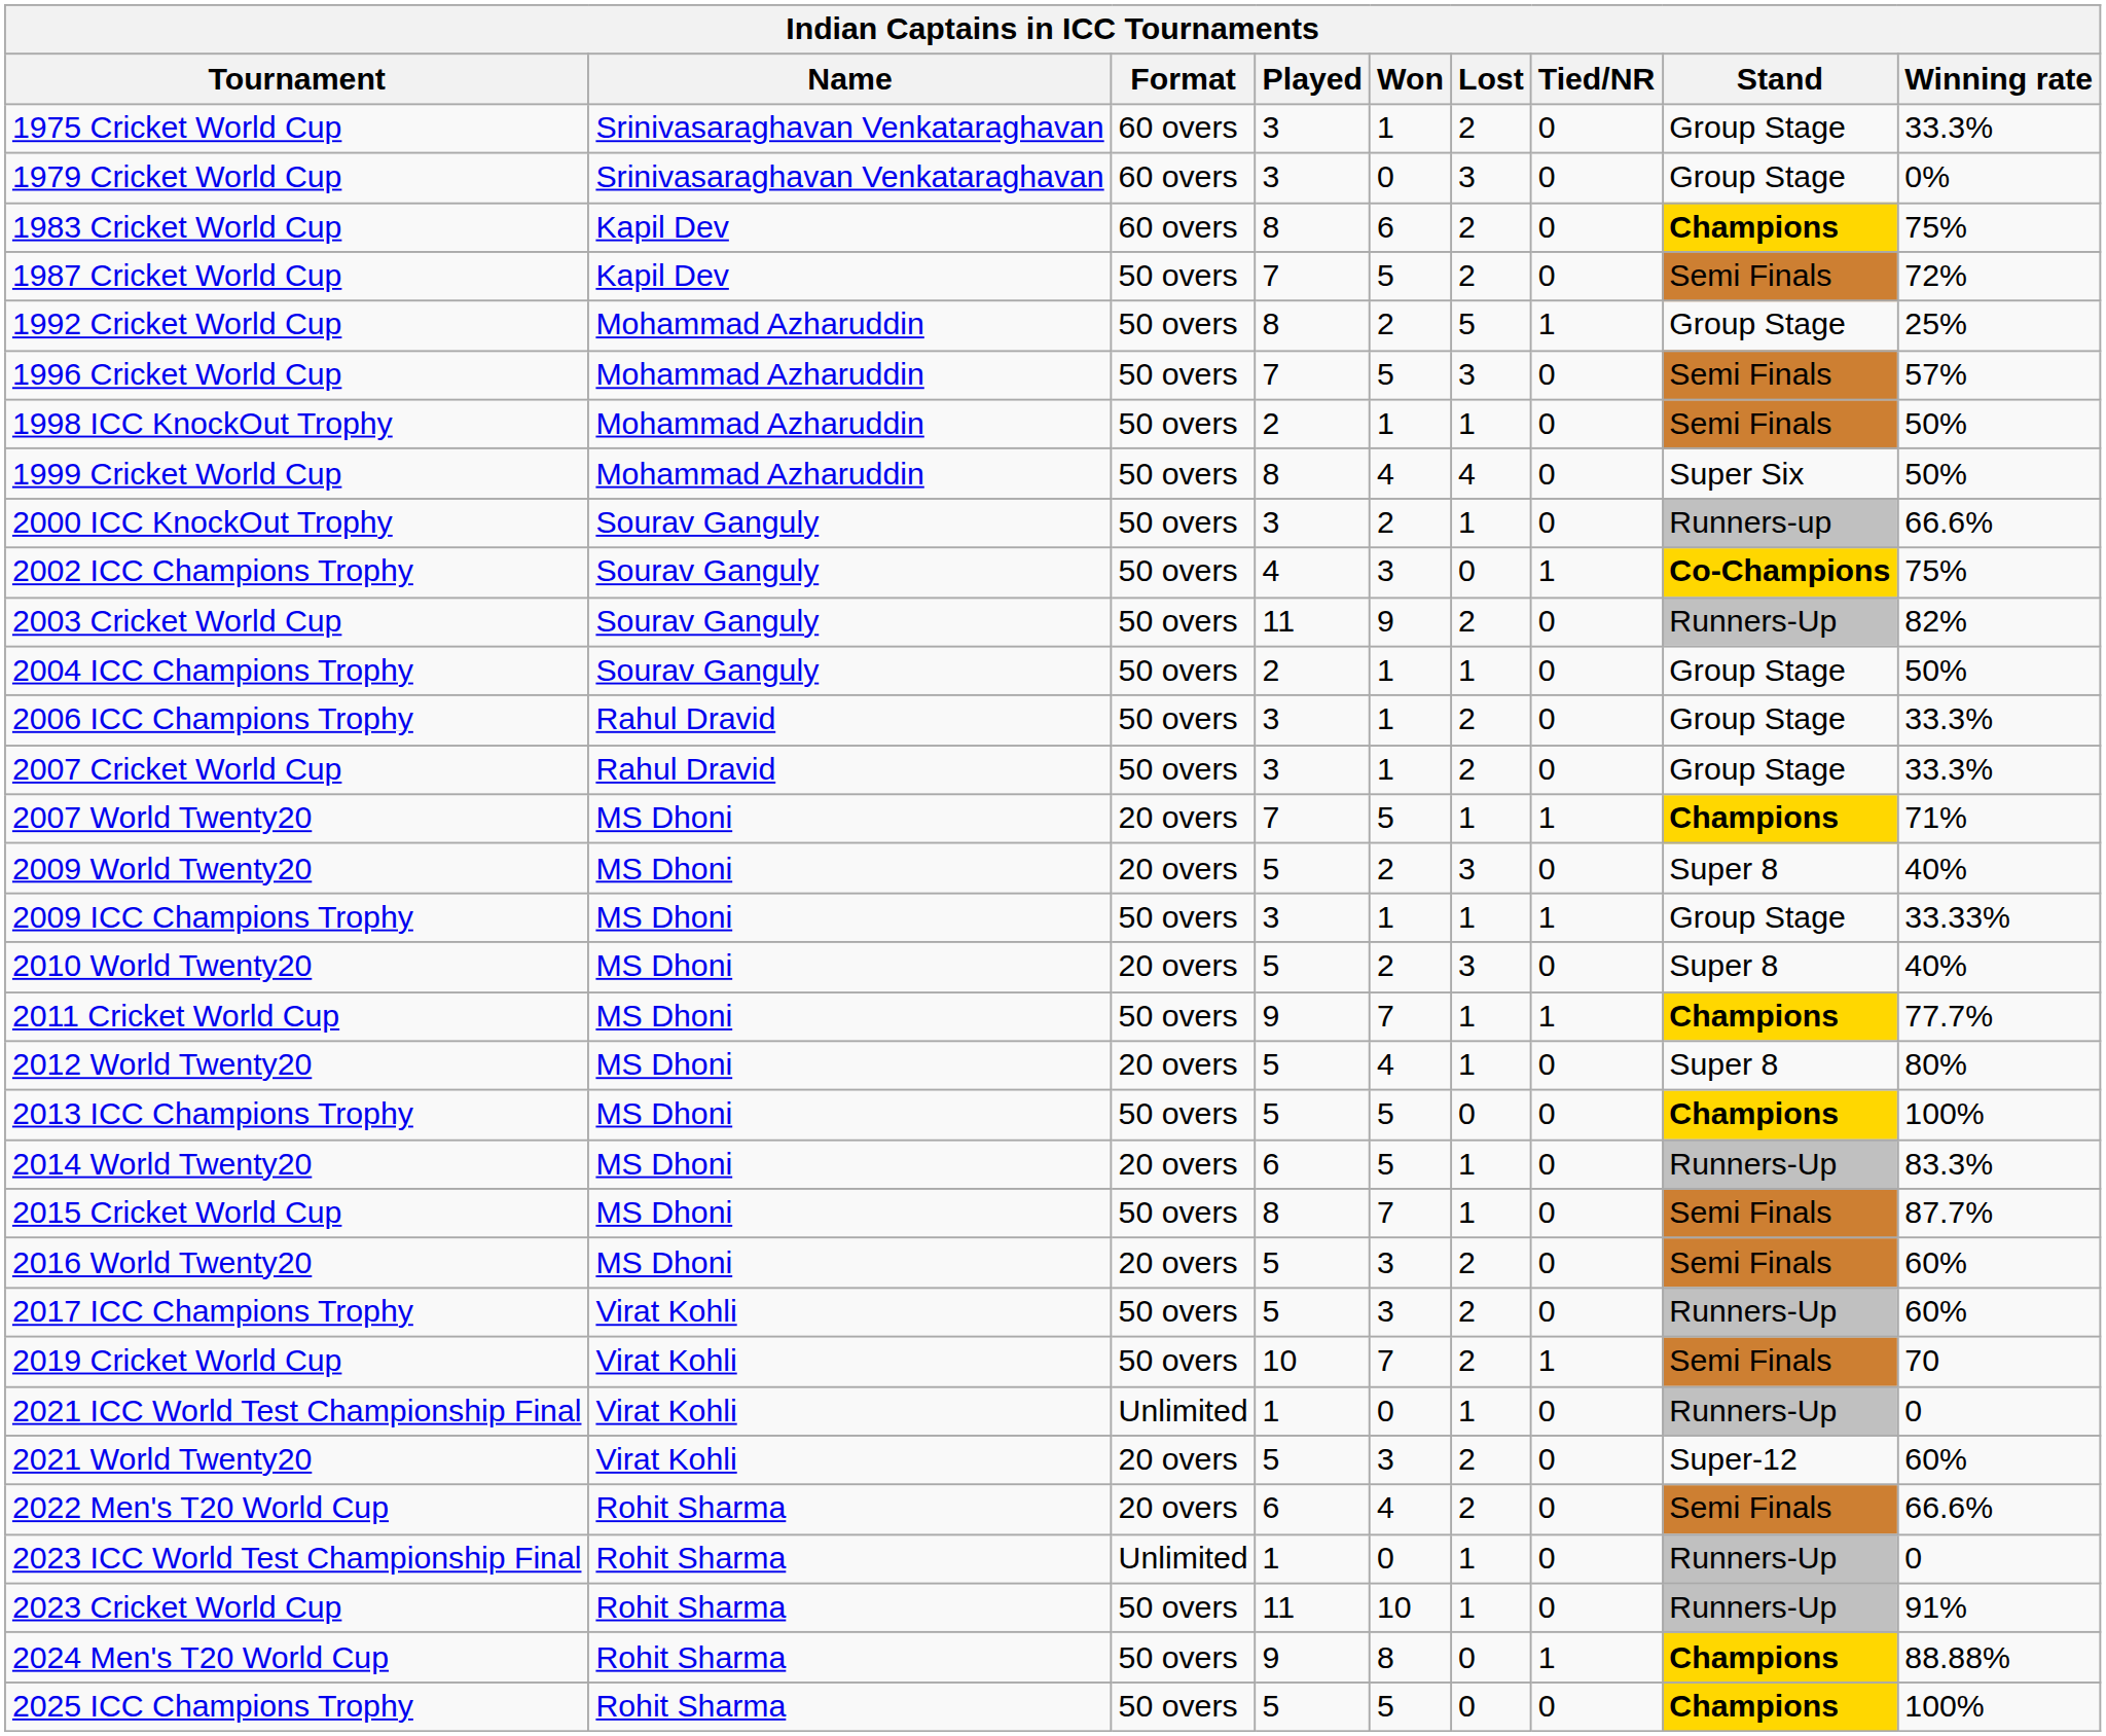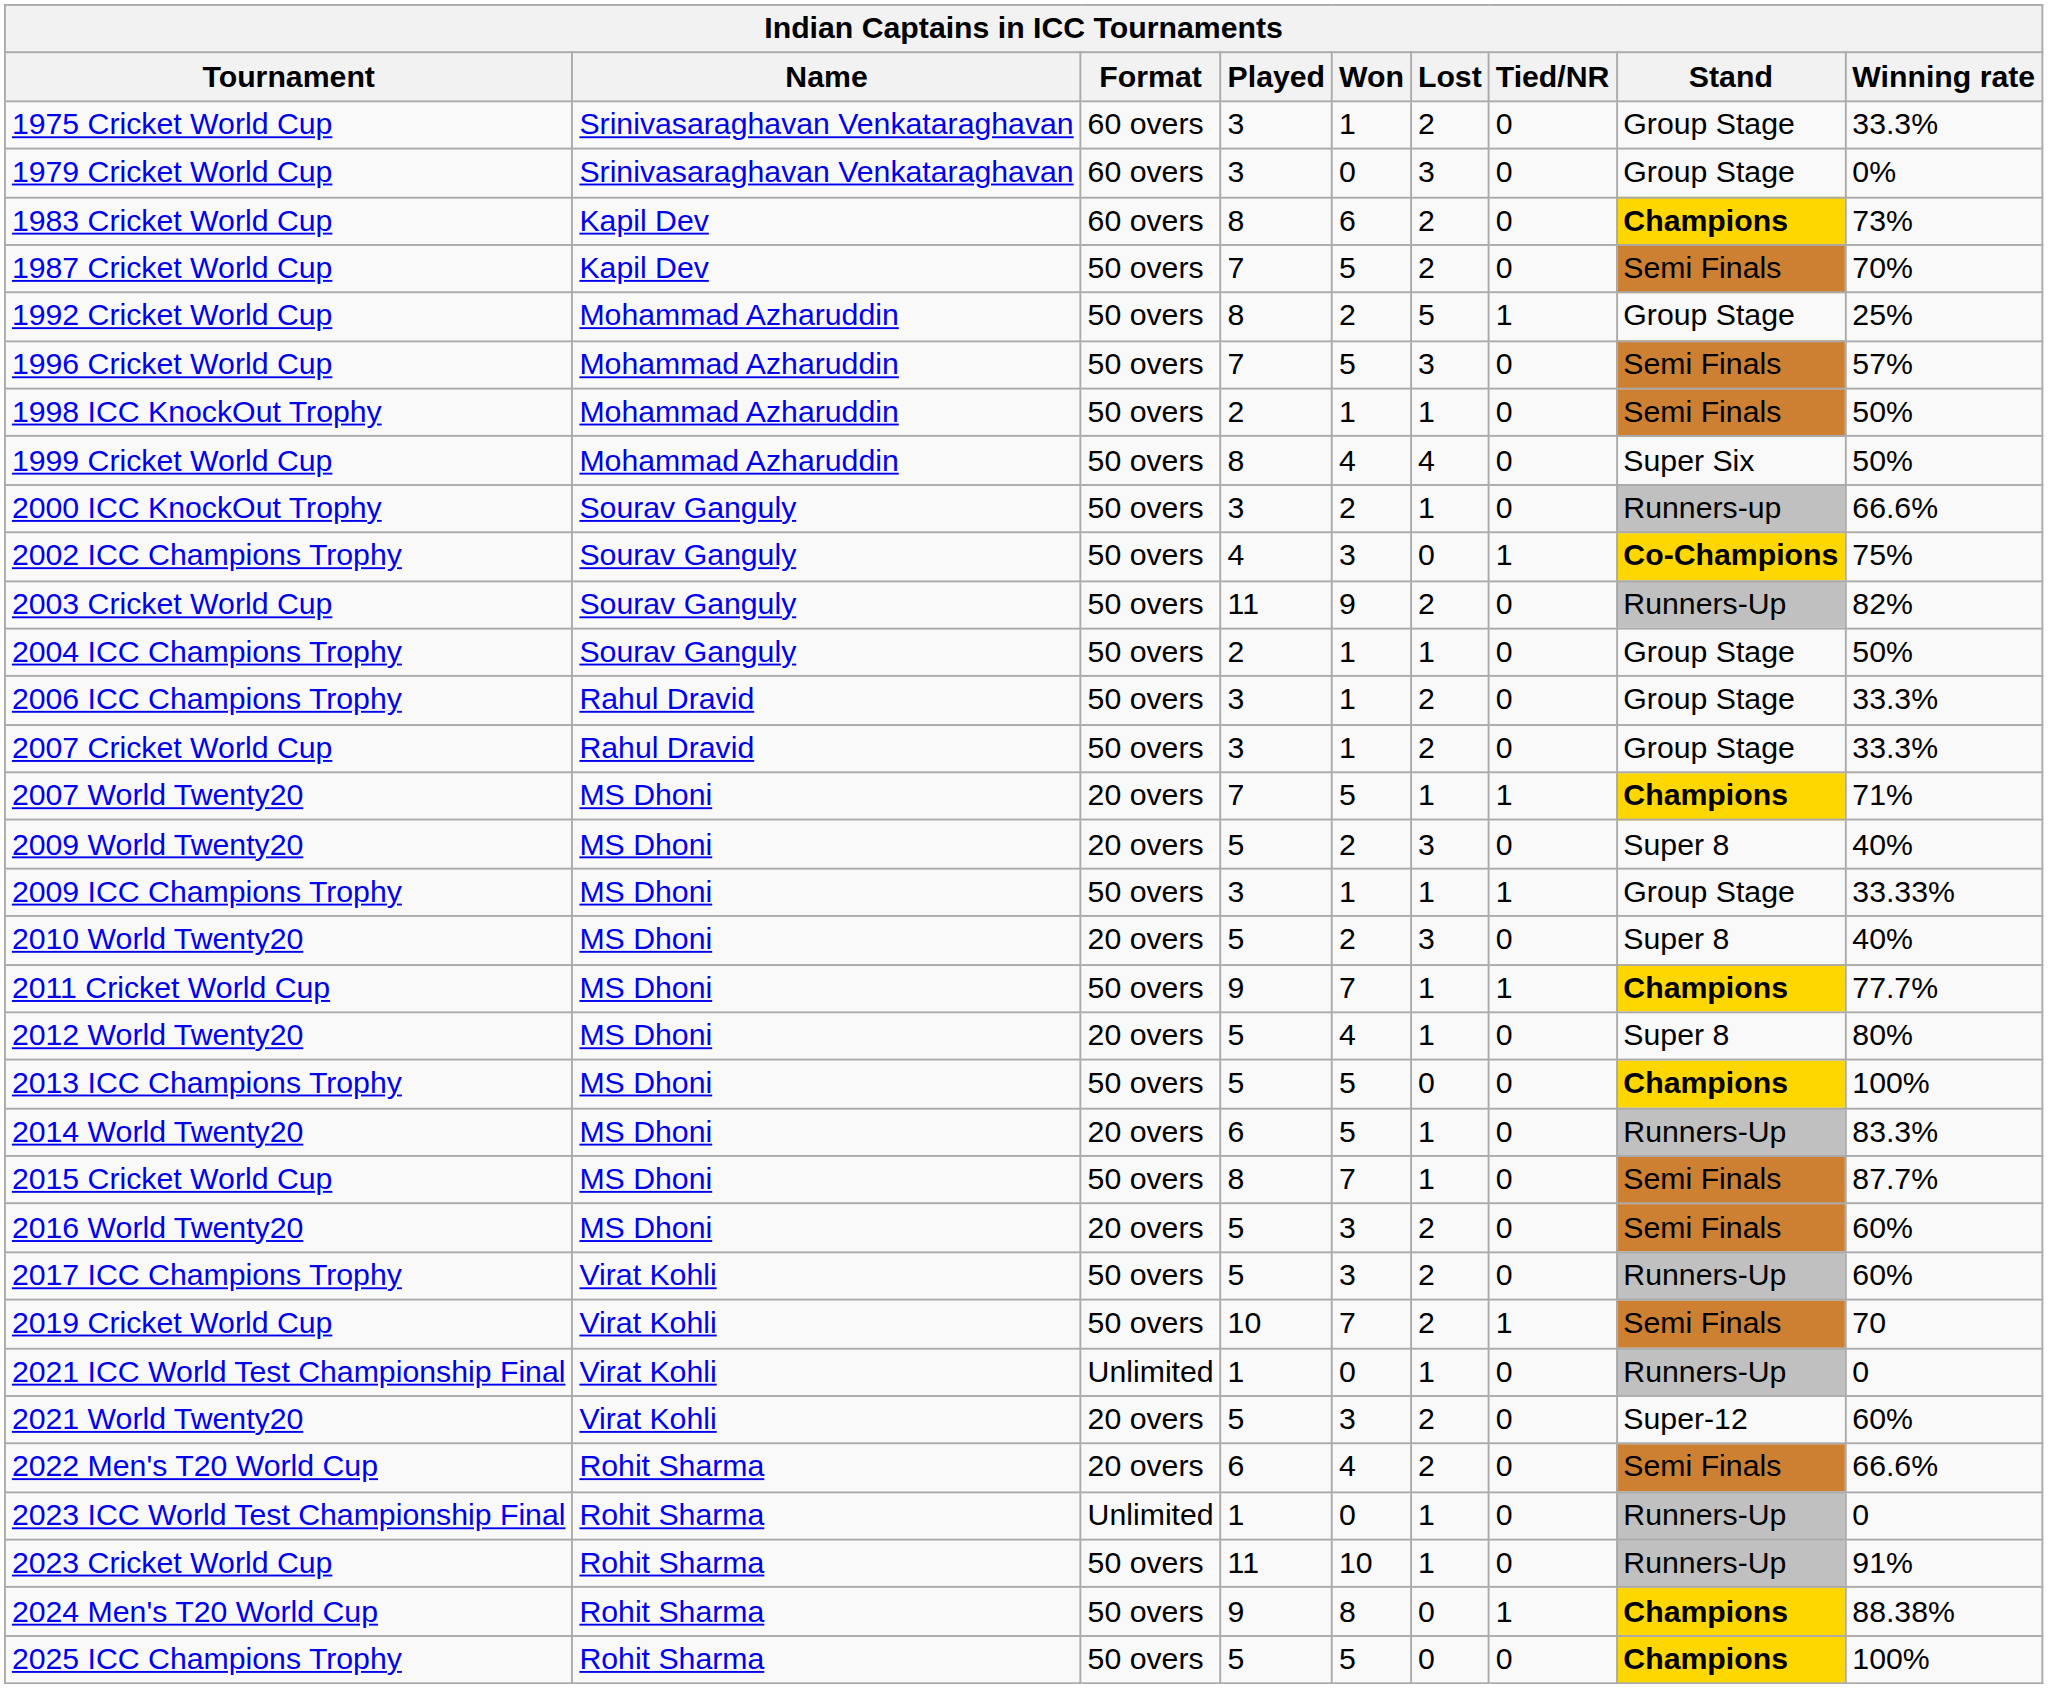 <table class="wikitable sortable">
 <tr style="background:#efefef;">
 <th colspan="9">Indian Captains in ICC Tournaments</th>
 </tr>
 <tr style="background:#efefef;">
 <th>Tournament</th>
 <th>Name</th>
 <th>Format</th>
 <th>Played</th>
 <th>Won</th>
 <th>Lost</th>
 <th>Tied/NR</th>
 <th>Stand</th>
 <th>Winning rate</th>
 </tr>
 <tr>
 <td><a href='#'>1975 Cricket World Cup</a></td>
 <td><a href='#'>Srinivasaraghavan Venkataraghavan</a></td>
 <td>60 overs</td>
 <td>3</td>
 <td>1</td>
 <td>2</td>
 <td>0</td>
 <td>Group Stage</td>
 <td>33.3%</td>
 </tr>
 <tr>
 <td><a href='#'>1979 Cricket World Cup</a></td>
 <td><a href='#'>Srinivasaraghavan Venkataraghavan</a></td>
 <td>60 overs</td>
 <td>3</td>
 <td>0</td>
 <td>3</td>
 <td>0</td>
 <td>Group Stage</td>
 <td>0%</td>
 </tr>
 <tr>
 <td><a href='#'>1983 Cricket World Cup</a></td>
 <td><a href='#'>Kapil Dev</a></td>
 <td>60 overs</td>
 <td>8</td>
 <td>6</td>
 <td>2</td>
 <td>0</td>
 <td style="background: gold;"><strong>Champions</strong></td>
-<td>75%</td>
+<td>73%</td>
 </tr>
 <tr>
 <td><a href='#'>1987 Cricket World Cup</a></td>
 <td><a href='#'>Kapil Dev</a></td>
 <td>50 overs</td>
 <td>7</td>
 <td>5</td>
 <td>2</td>
 <td>0</td>
 <td style="background: #CD7F32">Semi Finals</td>
-<td>72%</td>
+<td>70%</td>
 </tr>
 <tr>
 <td><a href='#'>1992 Cricket World Cup</a></td>
 <td><a href='#'>Mohammad Azharuddin </a></td>
 <td>50 overs</td>
 <td>8</td>
 <td>2</td>
 <td>5</td>
 <td>1</td>
 <td>Group Stage</td>
 <td>25%</td>
 </tr>
 <tr>
 <td><a href='#'>1996 Cricket World Cup</a></td>
 <td><a href='#'>Mohammad Azharuddin </a></td>
 <td>50 overs</td>
 <td>7</td>
 <td>5</td>
 <td>3</td>
 <td>0</td>
 <td style="background: #CD7F32">Semi Finals</td>
 <td>57%</td>
 </tr>
 <tr>
 <td><a href='#'>1998 ICC KnockOut Trophy </a></td>
 <td><a href='#'>Mohammad Azharuddin</a></td>
 <td>50 overs</td>
 <td>2</td>
 <td>1</td>
 <td>1</td>
 <td>0</td>
 <td style="background: #CD7F32">Semi Finals</td>
 <td>50%</td>
 </tr>
 <tr>
 <td><a href='#'>1999 Cricket World Cup</a></td>
 <td><a href='#'>Mohammad Azharuddin</a></td>
 <td>50 overs</td>
 <td>8</td>
 <td>4</td>
 <td>4</td>
 <td>0</td>
 <td>Super Six</td>
 <td>50%</td>
 </tr>
 <tr>
 <td><a href='#'>2000 ICC KnockOut Trophy </a></td>
 <td><a href='#'>Sourav Ganguly </a></td>
 <td>50 overs</td>
 <td>3</td>
 <td>2</td>
 <td>1</td>
 <td>0</td>
 <td style="background: silver;">Runners-up</td>
 <td>66.6%</td>
 </tr>
 <tr>
 <td><a href='#'>2002 ICC Champions Trophy </a></td>
 <td><a href='#'>Sourav Ganguly </a></td>
 <td>50 overs</td>
 <td>4</td>
 <td>3</td>
 <td>0</td>
 <td>1</td>
 <td style="background: gold;"><strong>Co-Champions</strong></td>
 <td>75%</td>
 </tr>
 <tr>
 <td><a href='#'>2003 Cricket World Cup</a></td>
 <td><a href='#'>Sourav Ganguly </a></td>
 <td>50 overs</td>
 <td>11</td>
 <td>9</td>
 <td>2</td>
 <td>0</td>
 <td style="background: silver;">Runners-Up</td>
 <td>82%</td>
 </tr>
 <tr>
 <td><a href='#'>2004 ICC Champions Trophy </a></td>
 <td><a href='#'>Sourav Ganguly</a></td>
 <td>50 overs</td>
 <td>2</td>
 <td>1</td>
 <td>1</td>
 <td>0</td>
 <td>Group Stage</td>
 <td>50%</td>
 </tr>
 <tr>
 <td><a href='#'>2006 ICC Champions Trophy </a></td>
 <td><a href='#'>Rahul Dravid</a></td>
 <td>50 overs</td>
 <td>3</td>
 <td>1</td>
 <td>2</td>
 <td>0</td>
 <td>Group Stage</td>
 <td>33.3%</td>
 </tr>
 <tr>
 <td><a href='#'>2007 Cricket World Cup</a></td>
 <td><a href='#'>Rahul Dravid</a></td>
 <td>50 overs</td>
 <td>3</td>
 <td>1</td>
 <td>2</td>
 <td>0</td>
 <td>Group Stage</td>
 <td>33.3%</td>
 </tr>
 <tr>
 <td><a href='#'>2007 World Twenty20 </a></td>
 <td><a href='#'>MS Dhoni</a></td>
 <td>20 overs</td>
 <td>7</td>
 <td>5</td>
 <td>1</td>
 <td>1</td>
 <td style="background: gold;"><strong>Champions</strong></td>
 <td>71%</td>
 </tr>
 <tr>
 <td><a href='#'>2009 World Twenty20 </a></td>
 <td><a href='#'>MS Dhoni</a></td>
 <td>20 overs</td>
 <td>5</td>
 <td>2</td>
 <td>3</td>
 <td>0</td>
 <td>Super 8</td>
 <td>40%</td>
 </tr>
 <tr>
 <td><a href='#'>2009 ICC Champions Trophy </a></td>
 <td><a href='#'>MS Dhoni</a></td>
 <td>50 overs</td>
 <td>3</td>
 <td>1</td>
 <td>1</td>
 <td>1</td>
 <td>Group Stage</td>
 <td>33.33%</td>
 </tr>
 <tr>
 <td><a href='#'>2010 World Twenty20 </a></td>
 <td><a href='#'>MS Dhoni</a></td>
 <td>20 overs</td>
 <td>5</td>
 <td>2</td>
 <td>3</td>
 <td>0</td>
 <td>Super 8</td>
 <td>40%</td>
 </tr>
 <tr>
 <td><a href='#'>2011 Cricket World Cup</a></td>
 <td><a href='#'>MS Dhoni</a></td>
 <td>50 overs</td>
 <td>9</td>
 <td>7</td>
 <td>1</td>
 <td>1</td>
 <td style="background: gold;"><strong>Champions</strong></td>
 <td>77.7%</td>
 </tr>
 <tr>
 <td><a href='#'>2012 World Twenty20 </a></td>
 <td><a href='#'>MS Dhoni</a></td>
 <td>20 overs</td>
 <td>5</td>
 <td>4</td>
 <td>1</td>
 <td>0</td>
 <td>Super 8</td>
 <td>80%</td>
 </tr>
 <tr>
 <td><a href='#'>2013 ICC Champions Trophy </a></td>
 <td><a href='#'>MS Dhoni</a></td>
 <td>50 overs</td>
 <td>5</td>
 <td>5</td>
 <td>0</td>
 <td>0</td>
 <td style="background: gold;"><strong>Champions</strong></td>
 <td>100%</td>
 </tr>
 <tr>
 <td><a href='#'>2014 World Twenty20 </a></td>
 <td><a href='#'>MS Dhoni</a></td>
 <td>20 overs</td>
 <td>6</td>
 <td>5</td>
 <td>1</td>
 <td>0</td>
 <td style="background: silver;">Runners-Up</td>
 <td>83.3%</td>
 </tr>
 <tr>
 <td><a href='#'>2015 Cricket World Cup</a></td>
 <td><a href='#'>MS Dhoni</a></td>
 <td>50 overs</td>
 <td>8</td>
 <td>7</td>
 <td>1</td>
 <td>0</td>
 <td style="background: #CD7F32">Semi Finals</td>
 <td>87.7%</td>
 </tr>
 <tr>
 <td><a href='#'>2016 World Twenty20 </a></td>
 <td><a href='#'>MS Dhoni</a></td>
 <td>20 overs</td>
 <td>5</td>
 <td>3</td>
 <td>2</td>
 <td>0</td>
 <td style="background: #CD7F32">Semi Finals</td>
 <td>60%</td>
 </tr>
 <tr>
 <td><a href='#'>2017 ICC Champions Trophy </a></td>
 <td><a href='#'>Virat Kohli</a></td>
 <td>50 overs</td>
 <td>5</td>
 <td>3</td>
 <td>2</td>
 <td>0</td>
 <td style="background: silver;">Runners-Up</td>
 <td>60%</td>
 </tr>
 <tr>
 <td><a href='#'>2019 Cricket World Cup</a></td>
 <td><a href='#'>Virat Kohli</a></td>
 <td>50 overs</td>
 <td>10</td>
 <td>7</td>
 <td>2</td>
 <td>1</td>
 <td style="background: #CD7F32">Semi Finals</td>
 <td>70</td>
 </tr>
 <tr>
 <td><a href='#'>2021 ICC World Test Championship Final</a></td>
 <td><a href='#'>Virat Kohli</a></td>
 <td>Unlimited</td>
 <td>1</td>
 <td>0</td>
 <td>1</td>
 <td>0</td>
 <td style="background: silver;">Runners-Up</td>
 <td>0</td>
 </tr>
 <tr>
 <td><a href='#'>2021 World Twenty20 </a></td>
 <td><a href='#'>Virat Kohli</a></td>
 <td>20 overs</td>
 <td>5</td>
 <td>3</td>
 <td>2</td>
 <td>0</td>
 <td>Super-12</td>
 <td>60%</td>
 </tr>
 <tr>
 <td><a href='#'>2022 Men's T20 World Cup</a></td>
 <td><a href='#'>Rohit Sharma</a></td>
 <td>20 overs</td>
 <td>6</td>
 <td>4</td>
 <td>2</td>
 <td>0</td>
 <td style="background: #CD7F32">Semi Finals</td>
 <td>66.6%</td>
 </tr>
 <tr>
 <td><a href='#'>2023 ICC World Test Championship Final</a></td>
 <td><a href='#'>Rohit Sharma</a></td>
 <td>Unlimited</td>
 <td>1</td>
 <td>0</td>
 <td>1</td>
 <td>0</td>
 <td style="background: silver;">Runners-Up</td>
 <td>0</td>
 </tr>
 <tr>
 <td><a href='#'>2023 Cricket World Cup</a></td>
 <td><a href='#'>Rohit Sharma</a></td>
 <td>50 overs</td>
 <td>11</td>
 <td>10</td>
 <td>1</td>
 <td>0</td>
 <td style="background: silver;">Runners-Up</td>
 <td>91%</td>
 </tr>
 <tr>
 <td><a href='#'>2024 Men's T20 World Cup</a></td>
 <td><a href='#'>Rohit Sharma</a></td>
 <td>50 overs</td>
 <td>9</td>
 <td>8</td>
 <td>0</td>
 <td>1</td>
 <td style="background: gold;"><strong>Champions</strong></td>
-<td>88.88%</td>
+<td>88.38%</td>
 </tr>
 <tr>
 <td><a href='#'>2025 ICC Champions Trophy </a></td>
 <td><a href='#'>Rohit Sharma</a></td>
 <td>50 overs</td>
 <td>5</td>
 <td>5</td>
 <td>0</td>
 <td>0</td>
 <td style="background: gold;"><strong>Champions</strong></td>
 <td>100%</td>
 </tr>
 </table>
